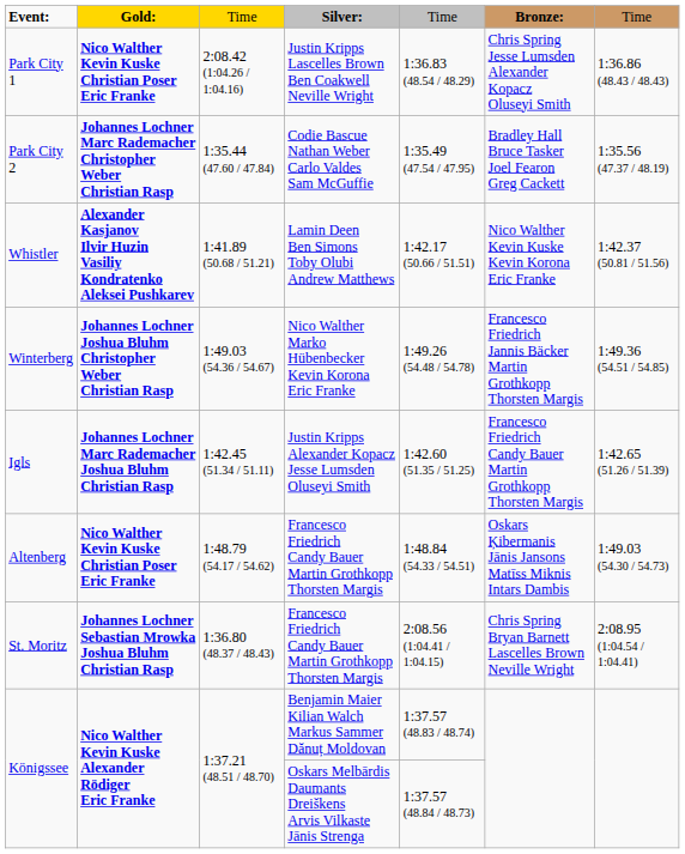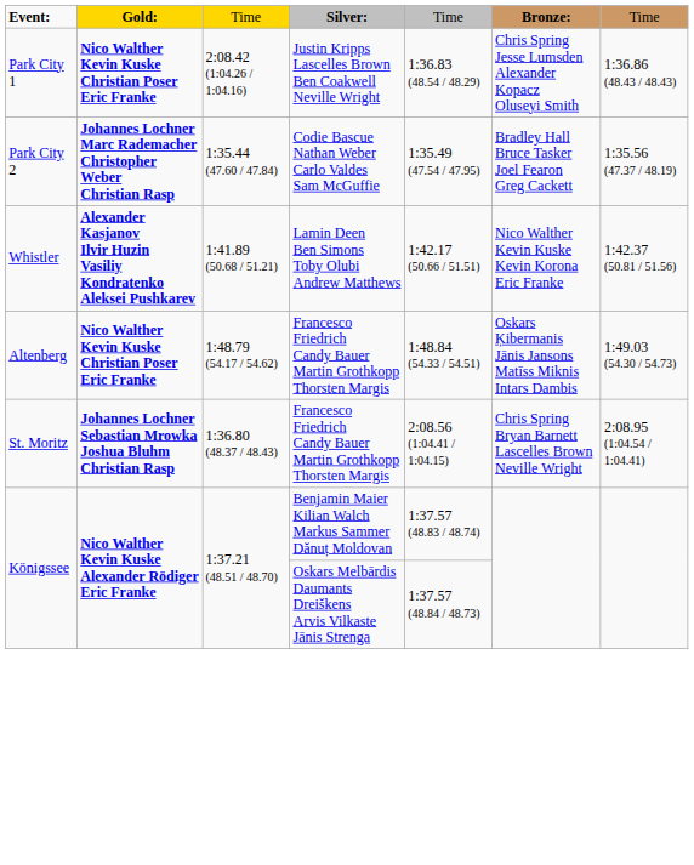 <table class="wikitable" style="width:85%;">
 <tr>
 <td><strong>Event:</strong></td>
 <td !  style="text-align:center; background:gold;"><strong>Gold:</strong></td>
 <td !  style="text-align:center; background:gold;">Time</td>
 <td !  style="text-align:center; background:silver;"><strong>Silver:</strong></td>
 <td !  style="text-align:center; background:silver;">Time</td>
 <td !  style="text-align:center; background:#c96;"><strong>Bronze:</strong></td>
 <td !  style="text-align:center; background:#c96;">Time</td>
 </tr>
 <tr>
 <td> <a href='#'>Park City</a> 1</td>
 <td><strong><a href='#'>Nico Walther</a></strong><br><strong><a href='#'>Kevin Kuske</a></strong><br><strong><a href='#'>Christian Poser</a></strong><br><strong><a href='#'>Eric Franke</a></strong><br><small><strong></strong></small></td>
 <td>2:08.42<br><small>(1:04.26 / 1:04.16)</small></td>
 <td><a href='#'>Justin Kripps</a><br><a href='#'>Lascelles Brown</a><br><a href='#'>Ben Coakwell</a><br><a href='#'>Neville Wright</a><br><small></small></td>
 <td>1:36.83<br><small>(48.54 / 48.29)</small></td>
 <td><a href='#'>Chris Spring</a><br><a href='#'>Jesse Lumsden</a><br><a href='#'>Alexander Kopacz</a><br><a href='#'>Oluseyi Smith</a><br><small></small></td>
 <td>1:36.86<br><small>(48.43 / 48.43)</small></td>
 </tr>
 <tr>
 <td> <a href='#'>Park City</a> 2</td>
 <td><strong><a href='#'>Johannes Lochner</a></strong><br><strong><a href='#'>Marc Rademacher</a></strong><br><strong><a href='#'>Christopher Weber</a></strong><br><strong><a href='#'>Christian Rasp</a></strong><br><small><strong></strong></small></td>
 <td>1:35.44<br><small>(47.60 / 47.84)</small></td>
 <td><a href='#'>Codie Bascue</a><br><a href='#'>Nathan Weber</a><br><a href='#'>Carlo Valdes</a><br><a href='#'>Sam McGuffie</a><br><small></small></td>
 <td>1:35.49<br><small>(47.54 / 47.95)</small></td>
 <td><a href='#'>Bradley Hall</a><br><a href='#'>Bruce Tasker</a><br><a href='#'>Joel Fearon</a><br><a href='#'>Greg Cackett</a><br><small></small></td>
 <td>1:35.56<br><small>(47.37 / 48.19)</small></td>
 </tr>
 <tr>
 <td> <a href='#'>Whistler</a></td>
 <td><strong><a href='#'>Alexander Kasjanov</a></strong><br><strong><a href='#'>Ilvir Huzin</a></strong><br><strong><a href='#'>Vasiliy Kondratenko</a></strong><br><strong><a href='#'>Aleksei Pushkarev</a></strong><br><small><strong></strong></small></td>
 <td>1:41.89<br><small>(50.68 / 51.21)</small></td>
 <td><a href='#'>Lamin Deen</a><br><a href='#'>Ben Simons</a><br><a href='#'>Toby Olubi</a><br><a href='#'>Andrew Matthews</a><br><small></small></td>
 <td>1:42.17<br><small>(50.66 / 51.51)</small></td>
 <td><a href='#'>Nico Walther</a><br><a href='#'>Kevin Kuske</a><br><a href='#'>Kevin Korona</a><br><a href='#'>Eric Franke</a><br><small></small></td>
 <td>1:42.37<br><small>(50.81 / 51.56)</small></td>
 </tr>
 <tr>
-<td> <a href='#'>Winterberg</a></td>
-<td><strong><a href='#'>Johannes Lochner</a></strong><br><strong><a href='#'>Joshua Bluhm</a></strong><br><strong><a href='#'>Christopher Weber</a></strong><br><strong><a href='#'>Christian Rasp</a></strong><br><small><strong></strong></small></td>
-<td>1:49.03<br><small>(54.36 / 54.67)</small></td>
-<td><a href='#'>Nico Walther</a><br><a href='#'>Marko Hübenbecker</a><br><a href='#'>Kevin Korona</a><br><a href='#'>Eric Franke</a><br><small></small></td>
-<td>1:49.26<br><small>(54.48 / 54.78)</small></td>
-<td><a href='#'>Francesco Friedrich</a><br><a href='#'>Jannis Bäcker</a><br><a href='#'>Martin Grothkopp</a><br><a href='#'>Thorsten Margis</a><br><small></small></td>
-<td>1:49.36<br><small>(54.51 / 54.85)</small></td>
-</tr>
-<tr>
-<td> <a href='#'>Igls</a></td>
-<td><strong><a href='#'>Johannes Lochner</a></strong><br><strong><a href='#'>Marc Rademacher</a></strong><br><strong><a href='#'>Joshua Bluhm</a></strong><br><strong><a href='#'>Christian Rasp</a></strong><br><small><strong></strong></small></td>
-<td>1:42.45<br><small>(51.34 / 51.11)</small></td>
-<td><a href='#'>Justin Kripps</a><br><a href='#'>Alexander Kopacz</a><br><a href='#'>Jesse Lumsden</a><br><a href='#'>Oluseyi Smith</a><br><small></small></td>
-<td>1:42.60<br><small>(51.35 / 51.25)</small></td>
-<td><a href='#'>Francesco Friedrich</a><br><a href='#'>Candy Bauer</a><br><a href='#'>Martin Grothkopp</a><br><a href='#'>Thorsten Margis</a><br><small></small></td>
-<td>1:42.65<br><small>(51.26 / 51.39)</small></td>
-</tr>
-<tr>
 <td> <a href='#'>Altenberg</a></td>
 <td><strong><a href='#'>Nico Walther</a></strong><br><strong><a href='#'>Kevin Kuske</a></strong><br><strong><a href='#'>Christian Poser</a></strong><br><strong><a href='#'>Eric Franke</a></strong><br><small><strong></strong></small></td>
 <td>1:48.79<br><small>(54.17 / 54.62)</small></td>
 <td><a href='#'>Francesco Friedrich</a><br><a href='#'>Candy Bauer</a><br><a href='#'>Martin Grothkopp</a><br><a href='#'>Thorsten Margis</a><br><small></small></td>
 <td>1:48.84<br><small>(54.33 / 54.51)</small></td>
 <td><a href='#'>Oskars Ķibermanis</a><br><a href='#'>Jānis Jansons</a><br><a href='#'>Matīss Miknis</a><br><a href='#'>Intars Dambis</a><br><small></small></td>
 <td>1:49.03<br><small>(54.30 / 54.73)</small></td>
 </tr>
 <tr>
 <td> <a href='#'>St. Moritz</a></td>
 <td><strong><a href='#'>Johannes Lochner</a></strong><br><strong><a href='#'>Sebastian Mrowka</a></strong><br><strong><a href='#'>Joshua Bluhm</a></strong><br><strong><a href='#'>Christian Rasp</a></strong><br><small><strong></strong></small></td>
 <td>1:36.80<br><small>(48.37 / 48.43)</small></td>
 <td><a href='#'>Francesco Friedrich</a><br><a href='#'>Candy Bauer</a><br><a href='#'>Martin Grothkopp</a><br><a href='#'>Thorsten Margis</a><br><small></small></td>
 <td>2:08.56<br><small>(1:04.41 / 1:04.15)</small></td>
 <td><a href='#'>Chris Spring</a><br><a href='#'>Bryan Barnett</a><br><a href='#'>Lascelles Brown</a><br><a href='#'>Neville Wright</a><br><small></small></td>
 <td>2:08.95<br><small>(1:04.54 / 1:04.41)</small></td>
 </tr>
 <tr>
 <td rowspan=2> <a href='#'>Königssee</a></td>
 <td rowspan=2><strong><a href='#'>Nico Walther</a></strong><br><strong><a href='#'>Kevin Kuske</a></strong><br><strong><a href='#'>Alexander Rödiger</a></strong><br><strong><a href='#'>Eric Franke</a></strong><br><small><strong></strong></small></td>
 <td rowspan=2>1:37.21<br><small>(48.51 / 48.70)</small></td>
 <td><a href='#'>Benjamin Maier</a><br><a href='#'>Kilian Walch</a><br><a href='#'>Markus Sammer</a><br><a href='#'>Dănuț Moldovan</a><br><small></small></td>
 <td>1:37.57<br><small>(48.83 / 48.74)</small></td>
 <td rowspan=2></td>
 <td rowspan=2></td>
 </tr>
 <tr>
 <td><a href='#'>Oskars Melbārdis</a><br><a href='#'>Daumants Dreiškens</a><br><a href='#'>Arvis Vilkaste</a><br><a href='#'>Jānis Strenga</a><br><small></small></td>
 <td>1:37.57<br><small>(48.84 / 48.73)</small></td>
 </tr>
 </table>
